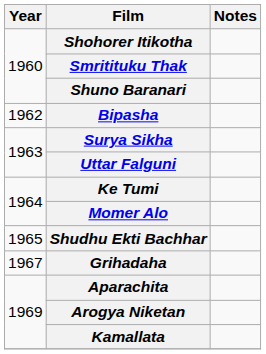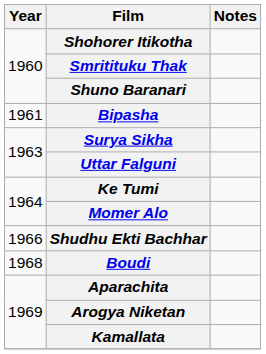 <table class="wikitable sortable">
 <tr>
 <th>Year</th>
 <th>Film</th>
 <th>Notes</th>
 </tr>
 <tr>
 <td rowspan=3>1960</td>
 <th><em>Shohorer Itikotha</em></th>
 <td></td>
 </tr>
 <tr>
 <th><em><a href='#'>Smritituku Thak</a></em></th>
 <td></td>
 </tr>
 <tr>
 <th><em>Shuno Baranari</em></th>
 <td></td>
 </tr>
 <tr>
-<td rowspan=1>1962</td>
+<td rowspan=1>1961</td>
 <th><em><a href='#'>Bipasha</a></em></th>
 <td></td>
 </tr>
 <tr>
 <td rowspan=2>1963</td>
 <th><em><a href='#'>Surya Sikha</a></em></th>
 <td></td>
 </tr>
 <tr>
 <th><em><a href='#'>Uttar Falguni</a></em></th>
 <td></td>
 </tr>
 <tr>
 <td rowspan=2>1964</td>
 <th><em>Ke Tumi</em></th>
 <td></td>
 </tr>
 <tr>
 <th><em><a href='#'>Momer Alo</a></em></th>
 <td></td>
 </tr>
 <tr>
-<td>1965</td>
+<td>1966</td>
 <th><em>Shudhu Ekti Bachhar</em></th>
 <td></td>
 </tr>
 <tr>
-<td>1967</td>
-<th><em>Grihadaha</em></th>
+<td>1968</td>
+<th><em><a href='#'>Boudi</a></em></th>
 <td></td>
 </tr>
 <tr>
 <td rowspan=3>1969</td>
 <th><em>Aparachita</em></th>
 <td></td>
 </tr>
 <tr>
 <th><em>Arogya Niketan</em></th>
 <td></td>
 </tr>
 <tr>
 <th><em>Kamallata</em> </th>
 <td></td>
 </tr>
 <tr>
 </tr>
 </table>
